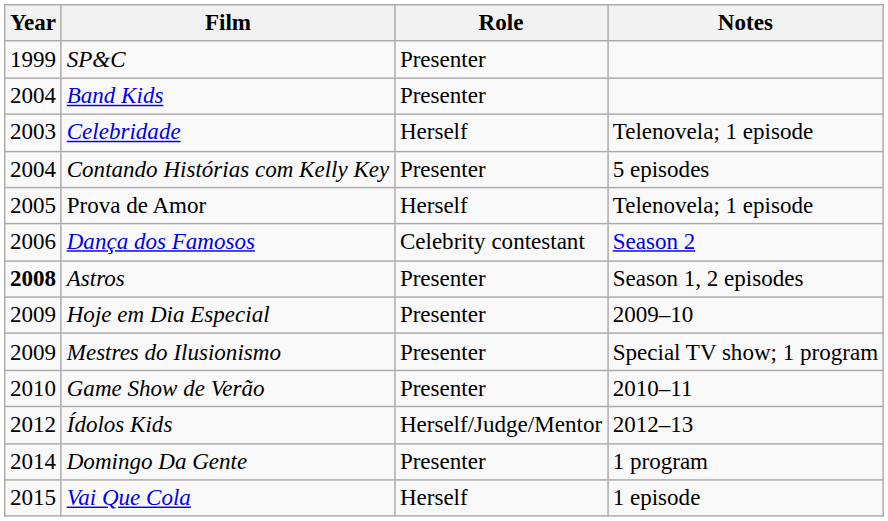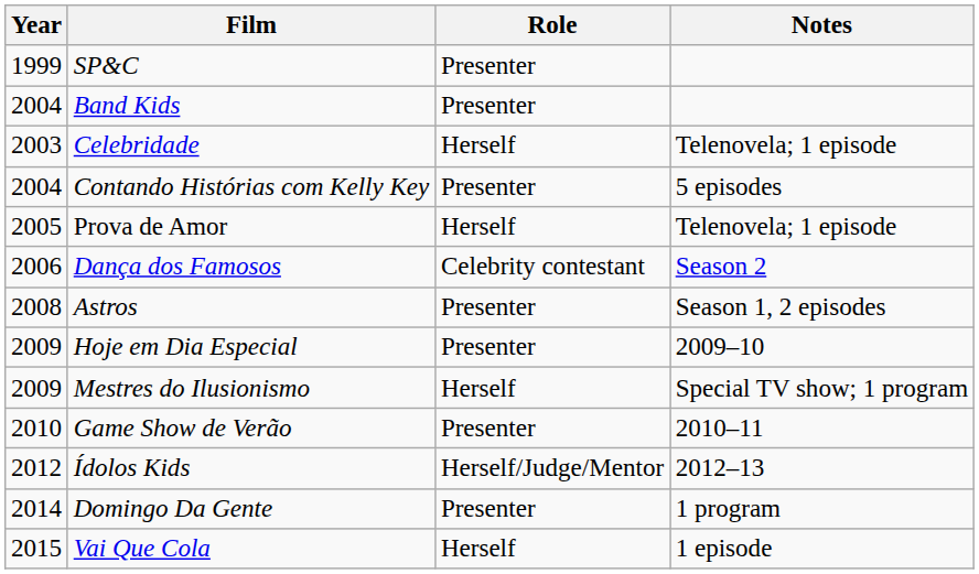 <table class="wikitable">
 <tr>
 <th scope="col">Year</th>
 <th scope="col">Film</th>
 <th scope="col">Role</th>
 <th scope="col">Notes</th>
 </tr>
 <tr>
 <td>1999</td>
 <td><em>SP&C</em></td>
 <td>Presenter</td>
 <td></td>
 </tr>
 <tr>
 <td>2004</td>
 <td><em><a href='#'>Band Kids</a></em></td>
 <td>Presenter</td>
 <td></td>
 </tr>
 <tr>
 <td>2003</td>
 <td><em><a href='#'>Celebridade</a></em></td>
 <td>Herself</td>
 <td>Telenovela; 1 episode</td>
 </tr>
 <tr>
 <td>2004</td>
 <td><em>Contando Histórias com Kelly Key</em></td>
 <td>Presenter</td>
 <td>5 episodes</td>
 </tr>
 <tr>
 <td>2005</td>
 <td>Prova de Amor</td>
 <td>Herself</td>
 <td>Telenovela; 1 episode</td>
 </tr>
 <tr>
 <td>2006</td>
 <td><em><a href='#'>Dança dos Famosos</a></em></td>
 <td>Celebrity contestant</td>
 <td><a href='#'>Season 2</a></td>
 </tr>
 <tr>
-<td><strong>2008</strong></td>
+<td>2008</td>
 <td><em>Astros</em></td>
 <td>Presenter</td>
 <td>Season 1, 2 episodes</td>
 </tr>
 <tr>
 <td>2009</td>
 <td><em>Hoje em Dia Especial</em></td>
 <td>Presenter</td>
 <td>2009–10</td>
 </tr>
 <tr>
 <td>2009</td>
 <td><em>Mestres do Ilusionismo</em></td>
-<td>Presenter</td>
+<td>Herself</td>
 <td>Special TV show; 1 program</td>
 </tr>
 <tr>
 <td>2010</td>
 <td><em>Game Show de Verão</em></td>
 <td>Presenter</td>
 <td>2010–11</td>
 </tr>
 <tr>
 <td>2012</td>
 <td><em>Ídolos Kids</em></td>
 <td>Herself/Judge/Mentor</td>
 <td>2012–13</td>
 </tr>
 <tr>
 <td>2014</td>
 <td><em>Domingo Da Gente</em></td>
 <td>Presenter</td>
 <td>1 program</td>
 </tr>
 <tr>
 <td>2015</td>
 <td><em><a href='#'>Vai Que Cola</a></em></td>
 <td>Herself</td>
 <td>1 episode</td>
 </tr>
 </table>
